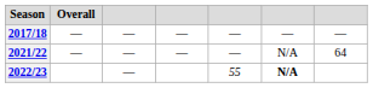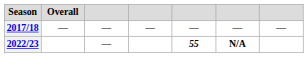 <table class="wikitable plainrowheaders" style="background:#fff; font-size:86%; line-height:16px; border:gray solid 1px; border-collapse:collapse;">
 <tr style="background:#ccc; text-align:center;">
 <th scope="col" style="background:#dcdcdc; width:45px;">Season</th>
 <th scope="col" style="background:#dcdcdc; width:55px;">Overall</th>
 <th scope="col" style="background:#dcdcdc; width:55px;"></th>
 <th scope="col" style="background:#dcdcdc; width:55px;"></th>
 <th scope="col" style="background:#dcdcdc; width:55px;"></th>
 <th scope="col" style="background:#dcdcdc; width:55px;"></th>
 <th scope="col" style="background:#dcdcdc; width:55px;"></th>
 </tr>
 <tr>
 <th scope=row align=center><a href='#'>2017/18</a></th>
 <td align=center>—</td>
 <td align=center>—</td>
 <td align=center>—</td>
 <td align=center>—</td>
 <td align=center>—</td>
 <td align=center>—</td>
 </tr>
 <tr>
-<th scope=row align=center><a href='#'>2021/22</a></th>
-<td align=center>—</td>
-<td align=center>—</td>
-<td align=center>—</td>
-<td align=center>—</td>
-<td align=center>N/A</td>
-<td align=center>64</td>
-</tr>
-<tr>
 <th scope=row align=center><a href='#'>2022/23</a></th>
 <td align=center></td>
 <td align=center>—</td>
 <td align=center></td>
-<td align=center><em>55</em></td>
+<td align=center><strong><em>55</em></strong></td>
 <td align=center><strong>N/A</strong></td>
 <td align=center></td>
 </tr>
 </table>
